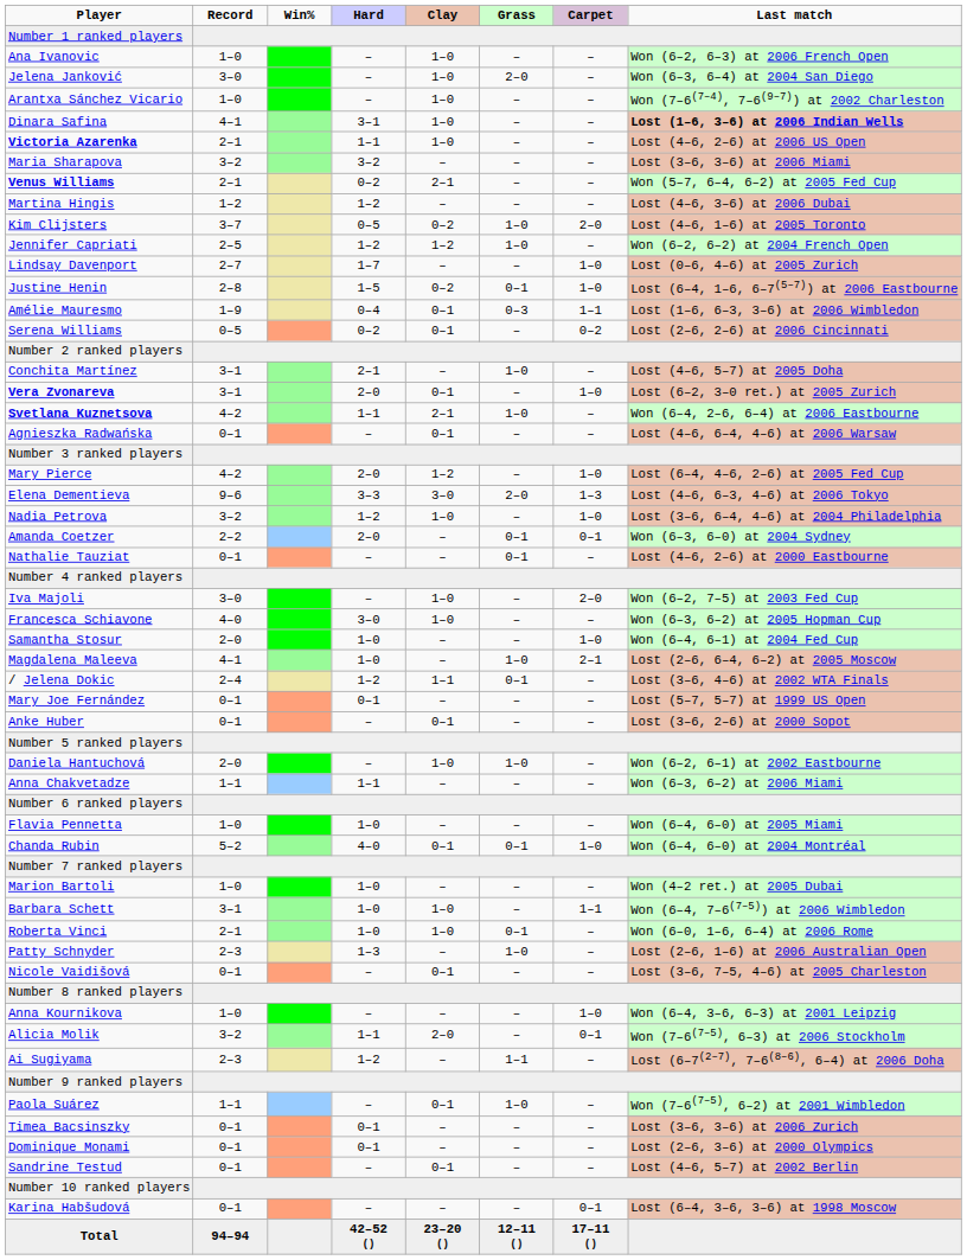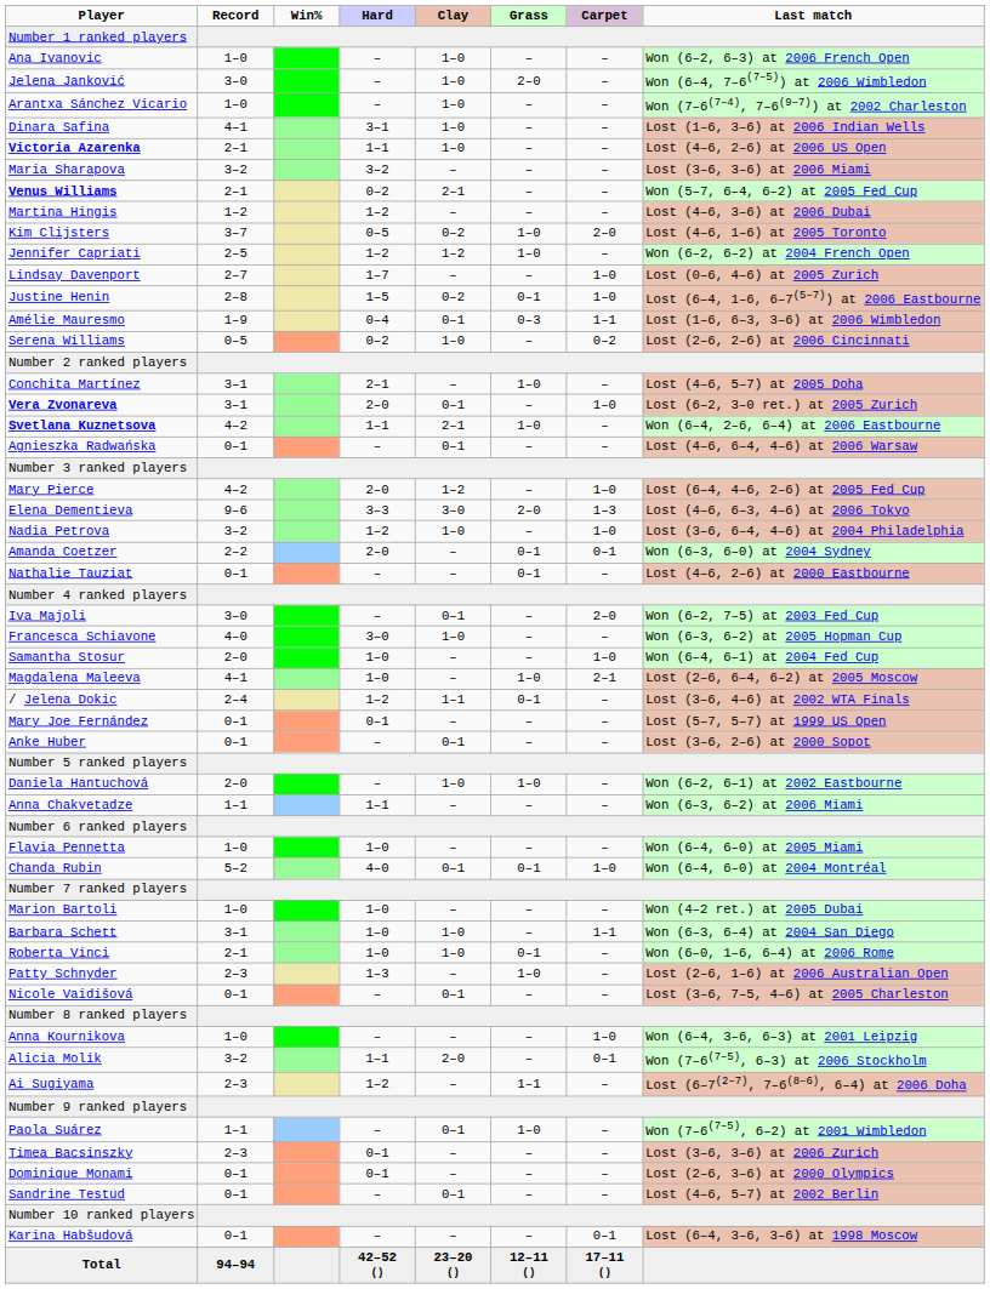 <table class="sortable wikitable" style=text-align:center>
 <tr>
 <td><strong>Player</strong></td>
 <td width=70><strong>Record</strong></td>
 <td width=60><strong>Win%</strong></td>
 <td width=70 bgcolor=CCCCFF><strong>Hard</strong></td>
 <td width=70 bgcolor=EBC2AF><strong>Clay</strong></td>
 <td width=70 bgcolor=CCFFCC><strong>Grass</strong></td>
 <td width=70 bgcolor=thistle><strong>Carpet</strong></td>
 <td><strong>Last match</strong></td>
 </tr>
 <tr bgcolor=efefef>
 <td align=left><a href='#'>Number 1 ranked players</a></td>
 <td colspan=7></td>
 </tr>
 <tr>
 <td align=left> <a href='#'>Ana Ivanovic</a></td>
 <td>1–0</td>
 <td bgcolor=lime></td>
 <td>–</td>
 <td>1–0</td>
 <td>–</td>
 <td>–</td>
 <td bgcolor=ccffcc align=left>Won (6–2, 6–3) at <a href='#'>2006 French Open</a></td>
 </tr>
 <tr>
 <td align=left> <a href='#'>Jelena Janković</a></td>
 <td>3–0</td>
 <td bgcolor=lime></td>
 <td>–</td>
 <td>1–0</td>
 <td>2–0</td>
 <td>–</td>
-<td bgcolor=ccffcc align=left>Won (6–3, 6–4) at <a href='#'>2004 San Diego</a></td>
+<td bgcolor=ccffcc align=left>Won (6–4, 7–6<sup>(7–5)</sup>) at <a href='#'>2006 Wimbledon</a></td>
 </tr>
 <tr>
 <td align=left> <a href='#'>Arantxa Sánchez Vicario</a></td>
 <td>1–0</td>
 <td bgcolor=lime></td>
 <td>–</td>
 <td>1–0</td>
 <td>–</td>
 <td>–</td>
 <td bgcolor=ccffcc align=left>Won (7–6<sup>(7–4)</sup>, 7–6<sup>(9–7)</sup>) at <a href='#'>2002 Charleston</a></td>
 </tr>
 <tr>
 <td align=left> <a href='#'>Dinara Safina</a></td>
 <td>4–1</td>
 <td bgcolor=#98fb98></td>
 <td>3–1</td>
 <td>1–0</td>
 <td>–</td>
 <td>–</td>
-<td bgcolor=ebc2af align=left><strong>Lost (1–6, 3–6) at <a href='#'>2006 Indian Wells</a></strong></td>
+<td bgcolor=ebc2af align=left>Lost (1–6, 3–6) at <a href='#'>2006 Indian Wells</a></td>
 </tr>
 <tr>
 <td align=left><strong> <a href='#'>Victoria Azarenka</a></strong></td>
 <td>2–1</td>
 <td bgcolor=#98fb98></td>
 <td>1–1</td>
 <td>1–0</td>
 <td>–</td>
 <td>–</td>
 <td bgcolor=ebc2af align=left>Lost (4–6, 2–6) at <a href='#'>2006 US Open</a></td>
 </tr>
 <tr>
 <td align=left> <a href='#'>Maria Sharapova</a></td>
 <td>3–2</td>
 <td bgcolor=#98fb98></td>
 <td>3–2</td>
 <td>–</td>
 <td>–</td>
 <td>–</td>
 <td bgcolor=ebc2af align=left>Lost (3–6, 3–6) at <a href='#'>2006 Miami</a></td>
 </tr>
 <tr>
 <td align=left><strong> <a href='#'>Venus Williams</a></strong></td>
 <td>2–1</td>
 <td bgcolor=eee8AA></td>
 <td>0–2</td>
 <td>2–1</td>
 <td>–</td>
 <td>–</td>
 <td bgcolor=ccffcc align=left>Won (5–7, 6–4, 6–2) at <a href='#'>2005 Fed Cup</a></td>
 </tr>
 <tr>
 <td align=left> <a href='#'>Martina Hingis</a></td>
 <td>1–2</td>
 <td bgcolor=eee8AA></td>
 <td>1–2</td>
 <td>–</td>
 <td>–</td>
 <td>–</td>
 <td bgcolor=ebc2af align=left>Lost (4–6, 3–6) at <a href='#'>2006 Dubai</a></td>
 </tr>
 <tr>
 <td align=left> <a href='#'>Kim Clijsters</a></td>
 <td>3–7</td>
 <td bgcolor=eee8AA></td>
 <td>0–5</td>
 <td>0–2</td>
 <td>1–0</td>
 <td>2–0</td>
 <td bgcolor=ebc2af align=left>Lost (4–6, 1–6) at <a href='#'>2005 Toronto</a></td>
 </tr>
 <tr>
 <td align=left> <a href='#'>Jennifer Capriati</a></td>
 <td>2–5</td>
 <td bgcolor=eee8AA></td>
 <td>1–2</td>
 <td>1–2</td>
 <td>1–0</td>
 <td>–</td>
 <td bgcolor=ccffcc align=left>Won (6–2, 6–2) at <a href='#'>2004 French Open</a></td>
 </tr>
 <tr>
 <td align=left> <a href='#'>Lindsay Davenport</a></td>
 <td>2–7</td>
 <td bgcolor=eee8AA></td>
 <td>1–7</td>
 <td>–</td>
 <td>–</td>
 <td>1–0</td>
 <td bgcolor=ebc2af align=left>Lost (0–6, 4–6) at <a href='#'>2005 Zurich</a></td>
 </tr>
 <tr>
 <td align=left> <a href='#'>Justine Henin</a></td>
 <td>2–8</td>
 <td bgcolor=eee8AA></td>
 <td>1–5</td>
 <td>0–2</td>
 <td>0–1</td>
 <td>1–0</td>
 <td bgcolor=ebc2af align=left>Lost (6–4, 1–6, 6–7<sup>(5–7)</sup>) at <a href='#'>2006 Eastbourne</a></td>
 </tr>
 <tr>
 <td align=left> <a href='#'>Amélie Mauresmo</a></td>
 <td>1–9</td>
 <td bgcolor=eee8AA></td>
 <td>0–4</td>
 <td>0–1</td>
 <td>0–3</td>
 <td>1–1</td>
 <td bgcolor=ebc2af align=left>Lost (1–6, 6–3, 3–6) at <a href='#'>2006 Wimbledon</a></td>
 </tr>
 <tr>
 <td align=left> <a href='#'>Serena Williams</a></td>
 <td>0–5</td>
 <td bgcolor=FFA07A></td>
 <td>0–2</td>
-<td>0–1</td>
+<td>1–0</td>
 <td>–</td>
 <td>0–2</td>
 <td bgcolor=ebc2af align=left>Lost (2–6, 2–6) at <a href='#'>2006 Cincinnati</a></td>
 </tr>
 <tr bgcolor=efefef>
 <td align=left>Number 2 ranked players</td>
 <td colspan=7></td>
 </tr>
 <tr>
 <td align=left> <a href='#'>Conchita Martínez</a></td>
 <td>3–1</td>
 <td bgcolor=#98fb98></td>
 <td>2–1</td>
 <td>–</td>
 <td>1–0</td>
 <td>–</td>
 <td bgcolor=ebc2af align=left>Lost (4–6, 5–7) at <a href='#'>2005 Doha</a></td>
 </tr>
 <tr>
 <td align=left><strong> <a href='#'>Vera Zvonareva</a></strong></td>
 <td>3–1</td>
 <td bgcolor=#98fb98></td>
 <td>2–0</td>
 <td>0–1</td>
 <td>–</td>
 <td>1–0</td>
 <td bgcolor=ebc2af align=left>Lost (6–2, 3–0 ret.) at <a href='#'>2005 Zurich</a></td>
 </tr>
 <tr>
 <td align=left><strong> <a href='#'>Svetlana Kuznetsova</a></strong></td>
 <td>4–2</td>
 <td bgcolor=#98fb98></td>
 <td>1–1</td>
 <td>2–1</td>
 <td>1–0</td>
 <td>–</td>
 <td bgcolor=ccffcc align=left>Won (6–4, 2–6, 6–4) at <a href='#'>2006 Eastbourne</a></td>
 </tr>
 <tr>
 <td align=left> <a href='#'>Agnieszka Radwańska</a></td>
 <td>0–1</td>
 <td bgcolor=FFA07A></td>
 <td>–</td>
 <td>0–1</td>
 <td>–</td>
 <td>–</td>
 <td bgcolor=ebc2af align=left>Lost (4–6, 6–4, 4–6) at <a href='#'>2006 Warsaw</a></td>
 </tr>
 <tr bgcolor=efefef>
 <td align=left>Number 3 ranked players</td>
 <td colspan=7></td>
 </tr>
 <tr>
 <td align=left> <a href='#'>Mary Pierce</a></td>
 <td>4–2</td>
 <td bgcolor=#98fb98></td>
 <td>2–0</td>
 <td>1–2</td>
 <td>–</td>
 <td>1–0</td>
 <td bgcolor=ebc2af align=left>Lost (6–4, 4–6, 2–6) at <a href='#'>2005 Fed Cup</a></td>
 </tr>
 <tr>
 <td align=left> <a href='#'>Elena Dementieva</a></td>
 <td>9–6</td>
 <td bgcolor=#98fb98></td>
 <td>3–3</td>
 <td>3–0</td>
 <td>2–0</td>
 <td>1–3</td>
 <td bgcolor=ebc2af align=left>Lost (4–6, 6–3, 4–6) at <a href='#'>2006 Tokyo</a></td>
 </tr>
 <tr>
 <td align=left> <a href='#'>Nadia Petrova</a></td>
 <td>3–2</td>
 <td bgcolor=#98fb98></td>
 <td>1–2</td>
 <td>1–0</td>
 <td>–</td>
 <td>1–0</td>
 <td bgcolor=ebc2af align=left>Lost (3–6, 6–4, 4–6) at <a href='#'>2004 Philadelphia</a></td>
 </tr>
 <tr>
 <td align=left> <a href='#'>Amanda Coetzer</a></td>
 <td>2–2</td>
 <td bgcolor=99ccff></td>
 <td>2–0</td>
 <td>–</td>
 <td>0–1</td>
 <td>0–1</td>
 <td bgcolor=ccffcc align=left>Won (6–3, 6–0) at <a href='#'>2004 Sydney</a></td>
 </tr>
 <tr>
 <td align=left> <a href='#'>Nathalie Tauziat</a></td>
 <td>0–1</td>
 <td bgcolor=FFA07A></td>
 <td>–</td>
 <td>–</td>
 <td>0–1</td>
 <td>–</td>
 <td bgcolor=ebc2af align=left>Lost (4–6, 2–6) at <a href='#'>2000 Eastbourne</a></td>
 </tr>
 <tr bgcolor=efefef>
 <td align=left>Number 4 ranked players</td>
 <td colspan=7></td>
 </tr>
 <tr>
 <td align=left> <a href='#'>Iva Majoli</a></td>
 <td>3–0</td>
 <td bgcolor=lime></td>
 <td>–</td>
-<td>1–0</td>
+<td>0–1</td>
 <td>–</td>
 <td>2–0</td>
 <td bgcolor=ccffcc align=left>Won (6–2, 7–5) at <a href='#'>2003 Fed Cup</a></td>
 </tr>
 <tr>
 <td align=left> <a href='#'>Francesca Schiavone</a></td>
 <td>4–0</td>
 <td bgcolor=lime></td>
 <td>3–0</td>
 <td>1–0</td>
 <td>–</td>
 <td>–</td>
 <td bgcolor=ccffcc align=left>Won (6–3, 6–2) at <a href='#'>2005 Hopman Cup</a></td>
 </tr>
 <tr>
 <td align=left> <a href='#'>Samantha Stosur</a></td>
 <td>2–0</td>
 <td bgcolor=lime></td>
 <td>1–0</td>
 <td>–</td>
 <td>–</td>
 <td>1–0</td>
 <td bgcolor=ccffcc align=left>Won (6–4, 6–1) at <a href='#'>2004 Fed Cup</a></td>
 </tr>
 <tr>
 <td align=left> <a href='#'>Magdalena Maleeva</a></td>
 <td>4–1</td>
 <td bgcolor=#98fb98></td>
 <td>1–0</td>
 <td>–</td>
 <td>1–0</td>
 <td>2–1</td>
 <td bgcolor=ebc2af align=left>Lost (2–6, 6–4, 6–2) at <a href='#'>2005 Moscow</a></td>
 </tr>
 <tr>
 <td align=left>/ <a href='#'>Jelena Dokic</a></td>
 <td>2–4</td>
 <td bgcolor=eee8AA></td>
 <td>1–2</td>
 <td>1–1</td>
 <td>0–1</td>
 <td>–</td>
 <td bgcolor=ebc2af align=left>Lost (3–6, 4–6) at <a href='#'>2002 WTA Finals</a></td>
 </tr>
 <tr>
 <td align=left> <a href='#'>Mary Joe Fernández</a></td>
 <td>0–1</td>
 <td bgcolor=FFA07A></td>
 <td>0–1</td>
 <td>–</td>
 <td>–</td>
 <td>–</td>
 <td bgcolor=ebc2af align=left>Lost (5–7, 5–7) at <a href='#'>1999 US Open</a></td>
 </tr>
 <tr>
 <td align=left> <a href='#'>Anke Huber</a></td>
 <td>0–1</td>
 <td bgcolor=FFA07A></td>
 <td>–</td>
 <td>0–1</td>
 <td>–</td>
 <td>–</td>
 <td bgcolor=ebc2af align=left>Lost (3–6, 2–6) at <a href='#'>2000 Sopot</a></td>
 </tr>
 <tr bgcolor=efefef>
 <td align=left>Number 5 ranked players</td>
 <td colspan=7></td>
 </tr>
 <tr>
 <td align=left> <a href='#'>Daniela Hantuchová</a></td>
 <td>2–0</td>
 <td bgcolor=lime></td>
 <td>–</td>
 <td>1–0</td>
 <td>1–0</td>
 <td>–</td>
 <td bgcolor=ccffcc align=left>Won (6–2, 6–1) at <a href='#'>2002 Eastbourne</a></td>
 </tr>
 <tr>
 <td align=left> <a href='#'>Anna Chakvetadze</a></td>
 <td>1–1</td>
 <td bgcolor=99ccff></td>
 <td>1–1</td>
 <td>–</td>
 <td>–</td>
 <td>–</td>
 <td bgcolor=ccffcc align=left>Won (6–3, 6–2) at <a href='#'>2006 Miami</a></td>
 </tr>
 <tr bgcolor=efefef>
 <td align=left>Number 6 ranked players</td>
 <td colspan=7></td>
 </tr>
 <tr>
 <td align=left> <a href='#'>Flavia Pennetta</a></td>
 <td>1–0</td>
 <td bgcolor=lime></td>
 <td>1–0</td>
 <td>–</td>
 <td>–</td>
 <td>–</td>
 <td bgcolor=ccffcc align=left>Won (6–4, 6–0) at <a href='#'>2005 Miami</a></td>
 </tr>
 <tr>
 <td align=left> <a href='#'>Chanda Rubin</a></td>
 <td>5–2</td>
 <td bgcolor=#98fb98></td>
 <td>4–0</td>
 <td>0–1</td>
 <td>0–1</td>
 <td>1–0</td>
 <td bgcolor=ccffcc align=left>Won (6–4, 6–0) at <a href='#'>2004 Montréal</a></td>
 </tr>
 <tr bgcolor=efefef>
 <td align=left>Number 7 ranked players</td>
 <td colspan=7></td>
 </tr>
 <tr>
 <td align=left> <a href='#'>Marion Bartoli</a></td>
 <td>1–0</td>
 <td bgcolor=lime></td>
 <td>1–0</td>
 <td>–</td>
 <td>–</td>
 <td>–</td>
 <td bgcolor=ccffcc align=left>Won (4–2 ret.) at <a href='#'>2005 Dubai</a></td>
 </tr>
 <tr>
 <td align=left> <a href='#'>Barbara Schett</a></td>
 <td>3–1</td>
 <td bgcolor=#98fb98></td>
 <td>1–0</td>
 <td>1–0</td>
 <td>–</td>
 <td>1–1</td>
-<td bgcolor=ccffcc align=left>Won (6–4, 7–6<sup>(7–5)</sup>) at <a href='#'>2006 Wimbledon</a></td>
+<td bgcolor=ccffcc align=left>Won (6–3, 6–4) at <a href='#'>2004 San Diego</a></td>
 </tr>
 <tr>
 <td align=left> <a href='#'>Roberta Vinci</a></td>
 <td>2–1</td>
 <td bgcolor=#98fb98></td>
 <td>1–0</td>
 <td>1–0</td>
 <td>0–1</td>
 <td>–</td>
 <td bgcolor=ccffcc align=left>Won (6–0, 1–6, 6–4) at <a href='#'>2006 Rome</a></td>
 </tr>
 <tr>
 <td align=left> <a href='#'>Patty Schnyder</a></td>
 <td>2–3</td>
 <td bgcolor=eee8AA></td>
 <td>1–3</td>
 <td>–</td>
 <td>1–0</td>
 <td>–</td>
 <td bgcolor=ebc2af align=left>Lost (2–6, 1–6) at <a href='#'>2006 Australian Open</a></td>
 </tr>
 <tr>
 <td align=left> <a href='#'>Nicole Vaidišová</a></td>
 <td>0–1</td>
 <td bgcolor=FFA07A></td>
 <td>–</td>
 <td>0–1</td>
 <td>–</td>
 <td>–</td>
 <td bgcolor=ebc2af align=left>Lost (3–6, 7–5, 4–6) at <a href='#'>2005 Charleston</a></td>
 </tr>
 <tr bgcolor=efefef>
 <td align=left>Number 8 ranked players</td>
 <td colspan=7></td>
 </tr>
 <tr>
 <td align=left> <a href='#'>Anna Kournikova</a></td>
 <td>1–0</td>
 <td bgcolor=lime></td>
 <td>–</td>
 <td>–</td>
 <td>–</td>
 <td>1–0</td>
 <td bgcolor=ccffcc align=left>Won (6–4, 3–6, 6–3) at <a href='#'>2001 Leipzig</a></td>
 </tr>
 <tr>
 <td align=left> <a href='#'>Alicia Molik</a></td>
 <td>3–2</td>
 <td bgcolor=#98fb98></td>
 <td>1–1</td>
 <td>2–0</td>
 <td>–</td>
 <td>0–1</td>
 <td bgcolor=ccffcc align=left>Won (7–6<sup>(7–5)</sup>, 6–3) at <a href='#'>2006 Stockholm</a></td>
 </tr>
 <tr>
 <td align=left> <a href='#'>Ai Sugiyama</a></td>
 <td>2–3</td>
 <td bgcolor=eee8AA></td>
 <td>1–2</td>
 <td>–</td>
 <td>1–1</td>
 <td>–</td>
 <td bgcolor=ebc2af align=left>Lost (6–7<sup>(2–7)</sup>, 7–6<sup>(8–6)</sup>, 6–4) at <a href='#'>2006 Doha</a></td>
 </tr>
 <tr bgcolor=efefef>
 <td align=left>Number 9 ranked players</td>
 <td colspan=7></td>
 </tr>
 <tr>
 <td align=left> <a href='#'>Paola Suárez</a></td>
 <td>1–1</td>
 <td bgcolor=99ccff></td>
 <td>–</td>
 <td>0–1</td>
 <td>1–0</td>
 <td>–</td>
 <td bgcolor=ccffcc align=left>Won (7–6<sup>(7–5)</sup>, 6–2) at <a href='#'>2001 Wimbledon</a></td>
 </tr>
 <tr>
 <td align=left> <a href='#'>Timea Bacsinszky</a></td>
-<td>0–1</td>
+<td>2–3</td>
 <td bgcolor=FFA07A></td>
 <td>0–1</td>
 <td>–</td>
 <td>–</td>
 <td>–</td>
 <td bgcolor=ebc2af align=left>Lost (3–6, 3–6) at <a href='#'>2006 Zurich</a></td>
 </tr>
 <tr>
 <td align=left> <a href='#'>Dominique Monami</a></td>
 <td>0–1</td>
 <td bgcolor=FFA07A></td>
 <td>0–1</td>
 <td>–</td>
 <td>–</td>
 <td>–</td>
 <td bgcolor=ebc2af align=left>Lost (2–6, 3–6) at <a href='#'>2000 Olympics</a></td>
 </tr>
 <tr>
 <td align=left> <a href='#'>Sandrine Testud</a></td>
 <td>0–1</td>
 <td bgcolor=FFA07A></td>
 <td>–</td>
 <td>0–1</td>
 <td>–</td>
 <td>–</td>
 <td bgcolor=ebc2af align=left>Lost (4–6, 5–7) at <a href='#'>2002 Berlin</a></td>
 </tr>
 <tr bgcolor=efefef>
 <td align=left>Number 10 ranked players</td>
 <td colspan=7></td>
 </tr>
 <tr>
 <td align=left> <a href='#'>Karina Habšudová</a></td>
 <td>0–1</td>
 <td bgcolor=FFA07A></td>
 <td>–</td>
 <td>–</td>
 <td>–</td>
 <td>0–1</td>
 <td bgcolor=ebc2af align=left>Lost (6–4, 3–6, 3–6) at <a href='#'>1998 Moscow</a></td>
 </tr>
 <tr class=sortbottom style=font-weight:bold;background:#efefef;>
 <td>Total</td>
 <td>94–94</td>
 <td></td>
 <td>42–52 <br> <small>()</small></td>
 <td>23–20 <br> <small>()</small></td>
 <td>12–11 <br> <small>()</small></td>
 <td>17–11 <br> <small>()</small></td>
 <td></td>
 </tr>
 </table>
